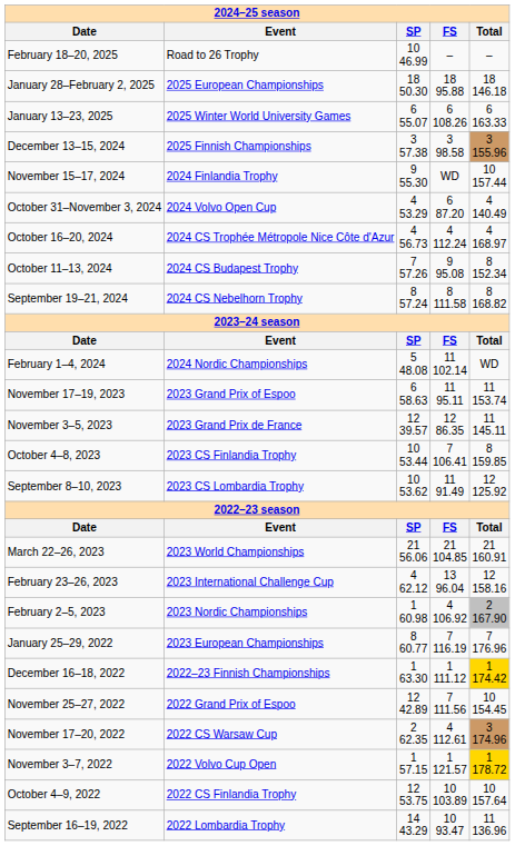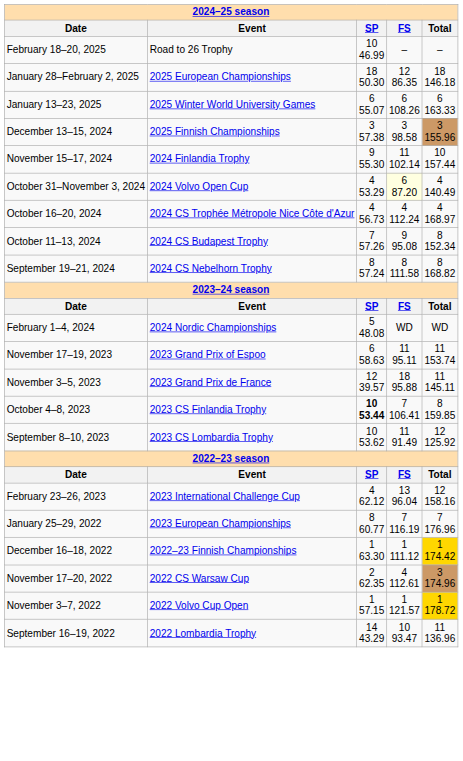 <table class="wikitable">
 <tr>
 <td style="background-color: #ffdead; " colspan=5 align=center><a href='#'><strong>2024–25 season</strong></a></td>
 </tr>
 <tr>
 <th>Date</th>
 <th>Event</th>
 <th><a href='#'>SP</a></th>
 <th><a href='#'>FS</a></th>
 <th>Total</th>
 </tr>
 <tr>
 <td>February 18–20, 2025</td>
 <td>Road to 26 Trophy</td>
 <td align=center>10 <br> 46.99</td>
 <td align=center>–</td>
 <td align=center>–</td>
 </tr>
 <tr>
 <td>January 28–February 2, 2025</td>
 <td><a href='#'>2025 European Championships</a></td>
 <td align=center>18 <br> 50.30</td>
-<td align=center>18 <br> 95.88</td>
+<td align=center>12 <br> 86.35</td>
 <td align=center>18 <br> 146.18</td>
 </tr>
 <tr>
 <td>January 13–23, 2025</td>
 <td><a href='#'>2025 Winter World University Games</a></td>
 <td align=center>6 <br> 55.07</td>
 <td align=center>6 <br> 108.26</td>
 <td align=center>6 <br> 163.33</td>
 </tr>
 <tr>
 <td>December 13–15, 2024</td>
 <td><a href='#'>2025 Finnish Championships</a></td>
 <td align=center>3 <br> 57.38</td>
 <td align=center>3 <br> 98.58</td>
 <td align=center bgcolor=cc9966>3 <br> 155.96</td>
 </tr>
 <tr>
 <td>November 15–17, 2024</td>
 <td><a href='#'>2024 Finlandia Trophy</a></td>
 <td align=center>9 <br> 55.30</td>
-<td align=center>WD</td>
+<td align=center>11 <br> 102.14</td>
 <td align=center>10 <br> 157.44</td>
 </tr>
 <tr>
 <td>October 31–November 3, 2024</td>
 <td><a href='#'>2024 Volvo Open Cup</a></td>
 <td align=center>4 <br> 53.29</td>
-<td align=center>6 <br> 87.20</td>
+<td align=center style="background: lightyellow;">6 <br> 87.20</td>
 <td align=center>4 <br> 140.49</td>
 </tr>
 <tr>
 <td>October 16–20, 2024</td>
 <td><a href='#'>2024 CS Trophée Métropole Nice Côte d'Azur</a></td>
 <td align=center>4 <br> 56.73</td>
 <td align=center>4 <br> 112.24</td>
 <td align=center>4 <br> 168.97</td>
 </tr>
 <tr>
 <td>October 11–13, 2024</td>
 <td><a href='#'>2024 CS Budapest Trophy</a></td>
 <td align=center>7 <br> 57.26</td>
 <td align=center>9 <br> 95.08</td>
 <td align=center>8 <br> 152.34</td>
 </tr>
 <tr>
 <td>September 19–21, 2024</td>
 <td><a href='#'>2024 CS Nebelhorn Trophy</a></td>
 <td align=center>8 <br> 57.24</td>
 <td align=center>8 <br> 111.58</td>
 <td align=center>8 <br> 168.82</td>
 </tr>
 <tr>
 <th style="background-color: #ffdead; " colspan=5 align=center><a href='#'><strong>2023–24 season</strong></a></th>
 </tr>
 <tr>
 <th>Date</th>
 <th>Event</th>
 <th><a href='#'>SP</a></th>
 <th><a href='#'>FS</a></th>
 <th>Total</th>
 </tr>
 <tr>
 <td>February 1–4, 2024</td>
 <td><a href='#'>2024 Nordic Championships</a></td>
 <td align=center>5 <br> 48.08</td>
-<td align=center>11 <br> 102.14</td>
+<td align=center>WD</td>
 <td align=center>WD</td>
 </tr>
 <tr>
 <td>November 17–19, 2023</td>
 <td><a href='#'>2023 Grand Prix of Espoo</a></td>
 <td align=center>6 <br> 58.63</td>
 <td align=center>11 <br> 95.11</td>
 <td align=center>11 <br> 153.74</td>
 </tr>
 <tr>
 <td>November 3–5, 2023</td>
 <td><a href='#'>2023 Grand Prix de France</a></td>
 <td align=center>12 <br> 39.57</td>
-<td align=center>12 <br> 86.35</td>
+<td align=center>18 <br> 95.88</td>
 <td align=center>11 <br> 145.11</td>
 </tr>
 <tr>
 <td>October 4–8, 2023</td>
 <td><a href='#'>2023 CS Finlandia Trophy</a></td>
-<td align=center>10 <br> 53.44</td>
+<td align=center><strong>10 <br> 53.44</strong></td>
 <td align=center>7 <br> 106.41</td>
 <td align=center>8 <br> 159.85</td>
 </tr>
 <tr>
 <td>September 8–10, 2023</td>
 <td><a href='#'>2023 CS Lombardia Trophy</a></td>
 <td align=center>10 <br> 53.62</td>
 <td align=center>11 <br> 91.49</td>
 <td align=center>12 <br> 125.92</td>
 </tr>
 <tr>
 <th style="background-color: #ffdead; " colspan=5 align=center><a href='#'>2022–23 season</a></th>
 </tr>
 <tr>
 <th>Date</th>
 <th>Event</th>
 <th><a href='#'>SP</a></th>
 <th><a href='#'>FS</a></th>
 <th>Total</th>
 </tr>
 <tr>
-<td>March 22–26, 2023</td>
-<td><a href='#'>2023 World Championships</a></td>
-<td align=center>21 <br> 56.06</td>
-<td align=center>21 <br> 104.85</td>
-<td align=center>21 <br> 160.91</td>
-</tr>
-<tr>
 <td>February 23–26, 2023</td>
 <td><a href='#'>2023 International Challenge Cup</a></td>
 <td align=center>4 <br> 62.12</td>
 <td align=center>13 <br> 96.04</td>
 <td align=center>12 <br> 158.16</td>
-</tr>
-<tr>
-<td>February 2–5, 2023</td>
-<td><a href='#'>2023 Nordic Championships</a></td>
-<td align=center>1 <br> 60.98</td>
-<td align=center>4 <br> 106.92</td>
-<td align=center bgcolor=silver>2 <br> 167.90</td>
 </tr>
 <tr>
 <td>January 25–29, 2022</td>
 <td><a href='#'>2023 European Championships</a></td>
 <td align=center>8 <br> 60.77</td>
 <td align=center>7 <br> 116.19</td>
 <td align=center>7 <br> 176.96</td>
 </tr>
 <tr>
 <td>December 16–18, 2022</td>
 <td><a href='#'>2022–23 Finnish Championships</a></td>
 <td align=center>1 <br> 63.30</td>
 <td align=center>1 <br> 111.12</td>
 <td align=center bgcolor=gold>1 <br> 174.42</td>
 </tr>
 <tr>
-<td>November 25–27, 2022</td>
-<td><a href='#'>2022 Grand Prix of Espoo</a></td>
-<td align=center>12 <br> 42.89</td>
-<td align=center>7 <br> 111.56</td>
-<td align=center>10 <br> 154.45</td>
-</tr>
-<tr>
 <td>November 17–20, 2022</td>
 <td><a href='#'>2022 CS Warsaw Cup</a></td>
 <td align=center>2 <br> 62.35</td>
 <td align=center>4 <br> 112.61</td>
 <td align=center bgcolor=cc9966>3 <br> 174.96</td>
 </tr>
 <tr>
 <td>November 3–7, 2022</td>
 <td><a href='#'>2022 Volvo Cup Open</a></td>
 <td align=center>1 <br> 57.15</td>
 <td align=center>1 <br> 121.57</td>
 <td align=center bgcolor=gold>1 <br> 178.72</td>
 </tr>
 <tr>
-<td>October 4–9, 2022</td>
-<td><a href='#'>2022 CS Finlandia Trophy</a></td>
-<td align=center>12 <br> 53.75</td>
-<td align=center>10 <br> 103.89</td>
-<td align=center>10 <br> 157.64</td>
-</tr>
-<tr>
 <td>September 16–19, 2022</td>
 <td><a href='#'>2022 Lombardia Trophy</a></td>
 <td align=center>14 <br> 43.29</td>
 <td align=center>10 <br> 93.47</td>
 <td align=center>11 <br> 136.96</td>
 </tr>
 </table>
